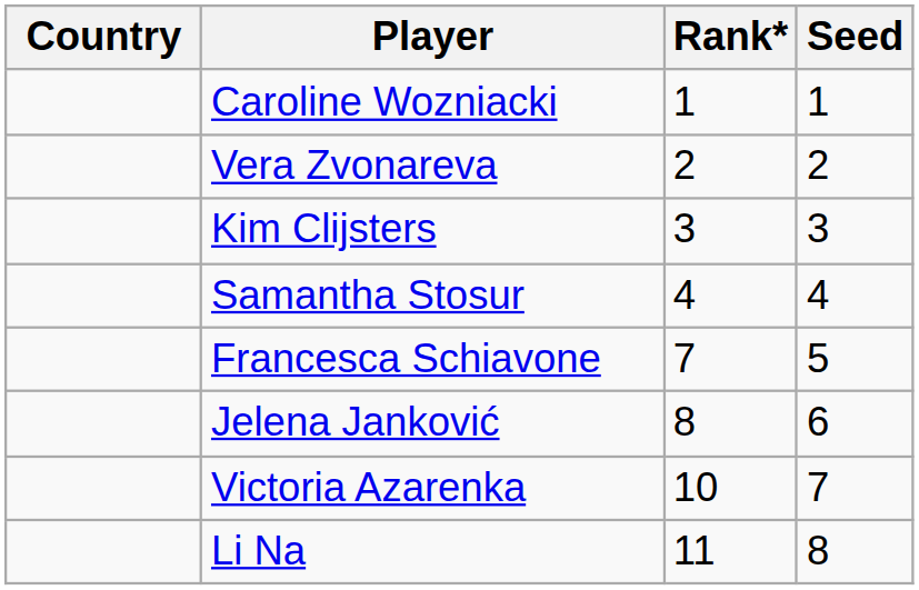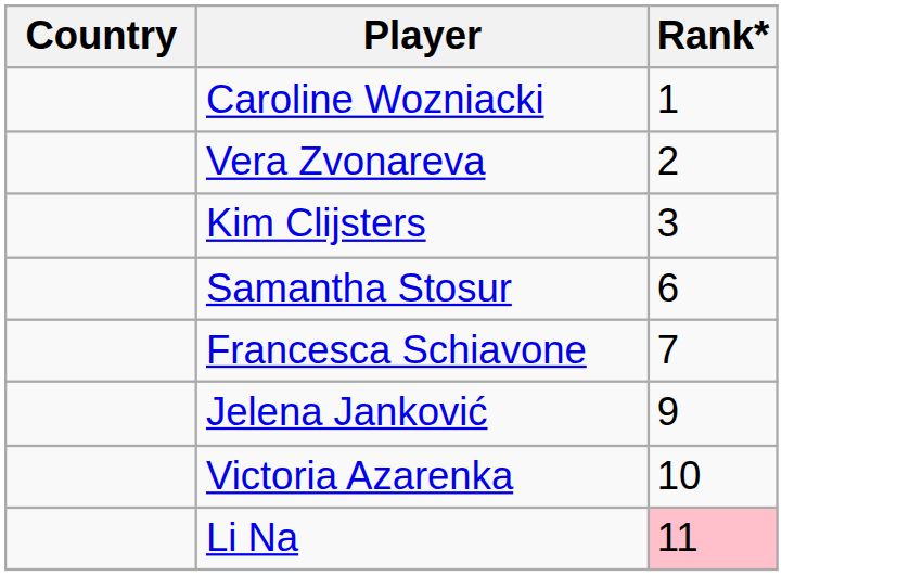 <table class="sortable wikitable">
 <tr>
 <th width="70">Country</th>
 <th width="175">Player</th>
 <th>Rank*</th>
-<th>Seed</th>
 </tr>
 <tr>
 <td></td>
 <td><a href='#'>Caroline Wozniacki</a></td>
-<td>1</td>
 <td>1</td>
 </tr>
 <tr>
 <td></td>
 <td><a href='#'>Vera Zvonareva</a></td>
 <td>2</td>
-<td>2</td>
 </tr>
 <tr>
 <td></td>
 <td><a href='#'>Kim Clijsters</a></td>
 <td>3</td>
-<td>3</td>
 </tr>
 <tr>
 <td></td>
 <td><a href='#'>Samantha Stosur</a></td>
-<td>4</td>
-<td>4</td>
+<td>6</td>
 </tr>
 <tr>
 <td></td>
 <td><a href='#'>Francesca Schiavone</a></td>
 <td>7</td>
-<td>5</td>
 </tr>
 <tr>
 <td></td>
 <td><a href='#'>Jelena Janković</a></td>
-<td>8</td>
-<td>6</td>
+<td>9</td>
 </tr>
 <tr>
 <td></td>
 <td><a href='#'>Victoria Azarenka</a></td>
 <td>10</td>
-<td>7</td>
 </tr>
 <tr>
 <td></td>
 <td><a href='#'>Li Na</a></td>
-<td>11</td>
-<td>8</td>
+<td style="background: pink;">11</td>
 </tr>
 </table>
